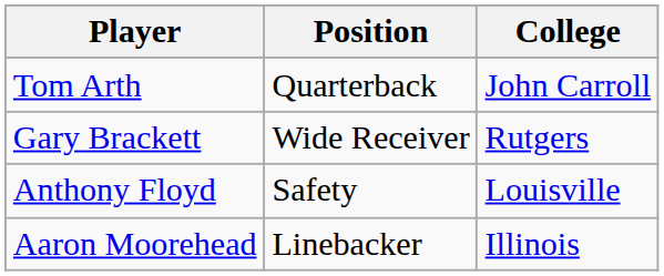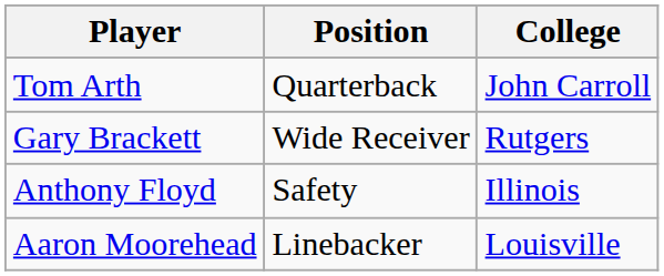 <table class="wikitable">
 <tr>
 <th>Player</th>
 <th>Position</th>
 <th>College</th>
 </tr>
 <tr>
 <td><a href='#'>Tom Arth</a></td>
 <td>Quarterback</td>
 <td><a href='#'>John Carroll</a></td>
 </tr>
 <tr>
 <td><a href='#'>Gary Brackett</a></td>
 <td>Wide Receiver</td>
 <td><a href='#'>Rutgers</a></td>
 </tr>
 <tr>
 <td><a href='#'>Anthony Floyd</a></td>
 <td>Safety</td>
-<td><a href='#'>Louisville</a></td>
+<td><a href='#'>Illinois</a></td>
 </tr>
 <tr>
 <td><a href='#'>Aaron Moorehead</a></td>
 <td>Linebacker</td>
-<td><a href='#'>Illinois</a></td>
+<td><a href='#'>Louisville</a></td>
 </tr>
 </table>
